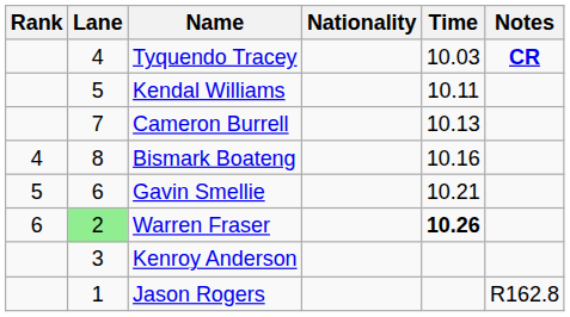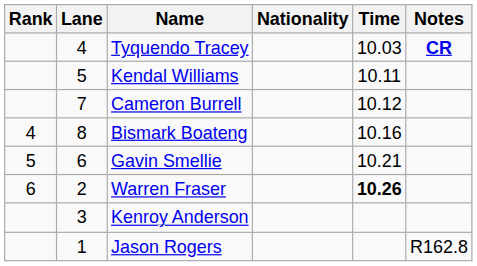 <table class="wikitable sortable" style="text-align:center;font-size:95%">
 <tr>
 <th>Rank</th>
 <th>Lane</th>
 <th>Name</th>
 <th>Nationality</th>
 <th>Time</th>
 <th>Notes</th>
 </tr>
 <tr>
 <td></td>
 <td>4</td>
 <td align=left><a href='#'>Tyquendo Tracey</a></td>
 <td align=left></td>
 <td>10.03</td>
 <td><strong><a href='#'>CR</a></strong></td>
 </tr>
 <tr>
 <td></td>
 <td>5</td>
 <td align=left><a href='#'>Kendal Williams</a></td>
 <td align=left></td>
 <td>10.11</td>
 <td></td>
 </tr>
 <tr>
 <td></td>
 <td>7</td>
 <td align=left><a href='#'>Cameron Burrell</a></td>
 <td align=left></td>
-<td>10.13</td>
+<td>10.12</td>
 <td></td>
 </tr>
 <tr>
 <td>4</td>
 <td>8</td>
 <td align=left><a href='#'>Bismark Boateng</a></td>
 <td align=left></td>
 <td>10.16</td>
 <td></td>
 </tr>
 <tr>
 <td>5</td>
 <td>6</td>
 <td align=left><a href='#'>Gavin Smellie</a></td>
 <td align=left></td>
 <td>10.21</td>
 <td></td>
 </tr>
 <tr>
 <td>6</td>
-<td style="background: lightgreen;">2</td>
+<td>2</td>
 <td align=left><a href='#'>Warren Fraser</a></td>
 <td align=left></td>
 <td><strong>10.26</strong></td>
 <td></td>
 </tr>
 <tr>
 <td></td>
 <td>3</td>
 <td align=left><a href='#'>Kenroy Anderson</a></td>
 <td align=left></td>
 <td></td>
 <td></td>
 </tr>
 <tr>
 <td></td>
 <td>1</td>
 <td align=left><a href='#'>Jason Rogers</a></td>
 <td align=left></td>
 <td></td>
 <td>R162.8</td>
 </tr>
 </table>
